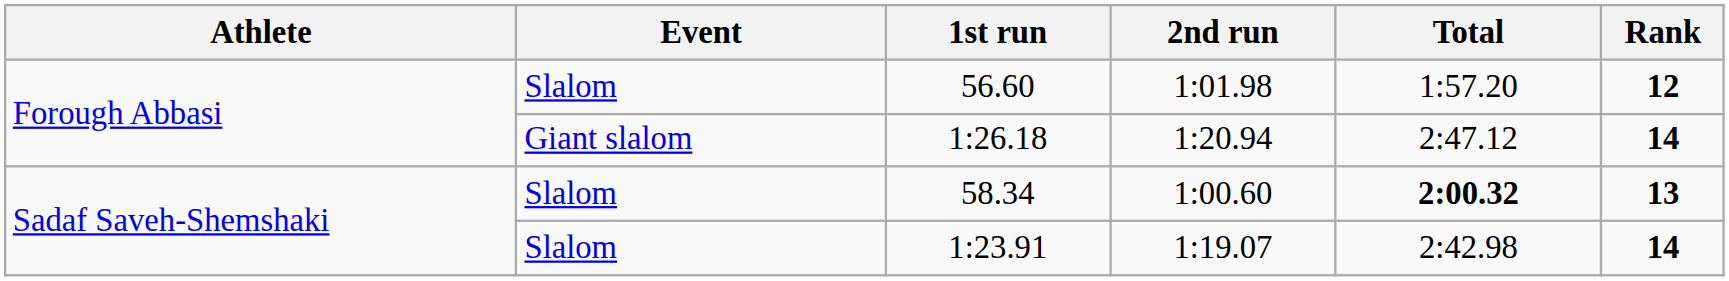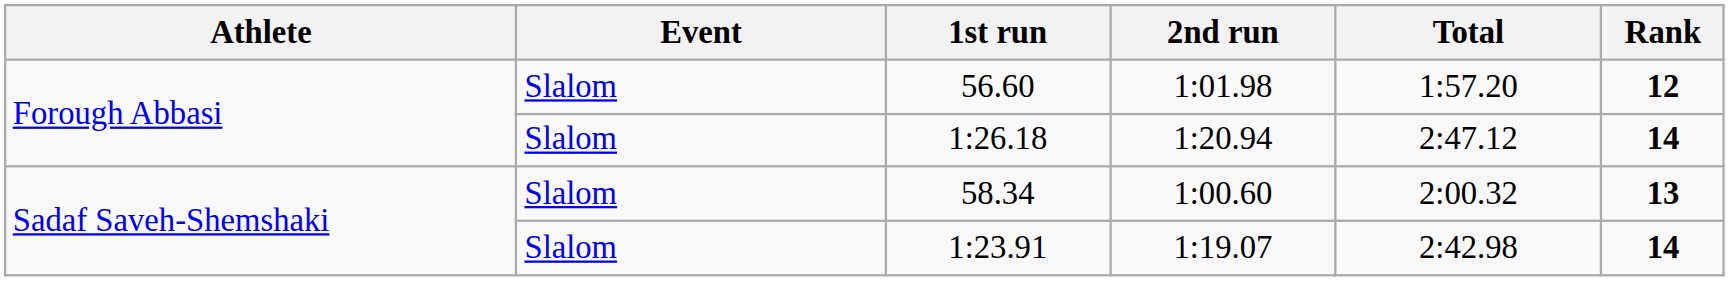 <table class="wikitable" width="60%" style="text-align:center; font-size:90%">
 <tr>
 <th width="25%">Athlete</th>
 <th width="18%">Event</th>
 <th width="11%">1st run</th>
 <th width="11%">2nd run</th>
 <th width="13%">Total</th>
 <th width="6%">Rank</th>
 </tr>
 <tr>
 <td rowspan=2 align="left"><a href='#'>Forough Abbasi</a></td>
 <td align="left"><a href='#'>Slalom</a></td>
 <td>56.60</td>
 <td>1:01.98</td>
 <td>1:57.20</td>
 <td><strong>12</strong></td>
 </tr>
 <tr>
-<td align="left"><a href='#'>Giant slalom</a></td>
+<td align="left"><a href='#'>Slalom</a></td>
 <td>1:26.18</td>
 <td>1:20.94</td>
 <td>2:47.12</td>
 <td><strong>14</strong></td>
 </tr>
 <tr>
 <td rowspan=2 align="left"><a href='#'>Sadaf Saveh-Shemshaki</a></td>
 <td align="left"><a href='#'>Slalom</a></td>
 <td>58.34</td>
 <td>1:00.60</td>
-<td><strong>2:00.32</strong></td>
+<td>2:00.32</td>
 <td><strong>13</strong></td>
 </tr>
 <tr>
 <td align="left"><a href='#'>Slalom</a></td>
 <td>1:23.91</td>
 <td>1:19.07</td>
 <td>2:42.98</td>
 <td><strong>14</strong></td>
 </tr>
 </table>
